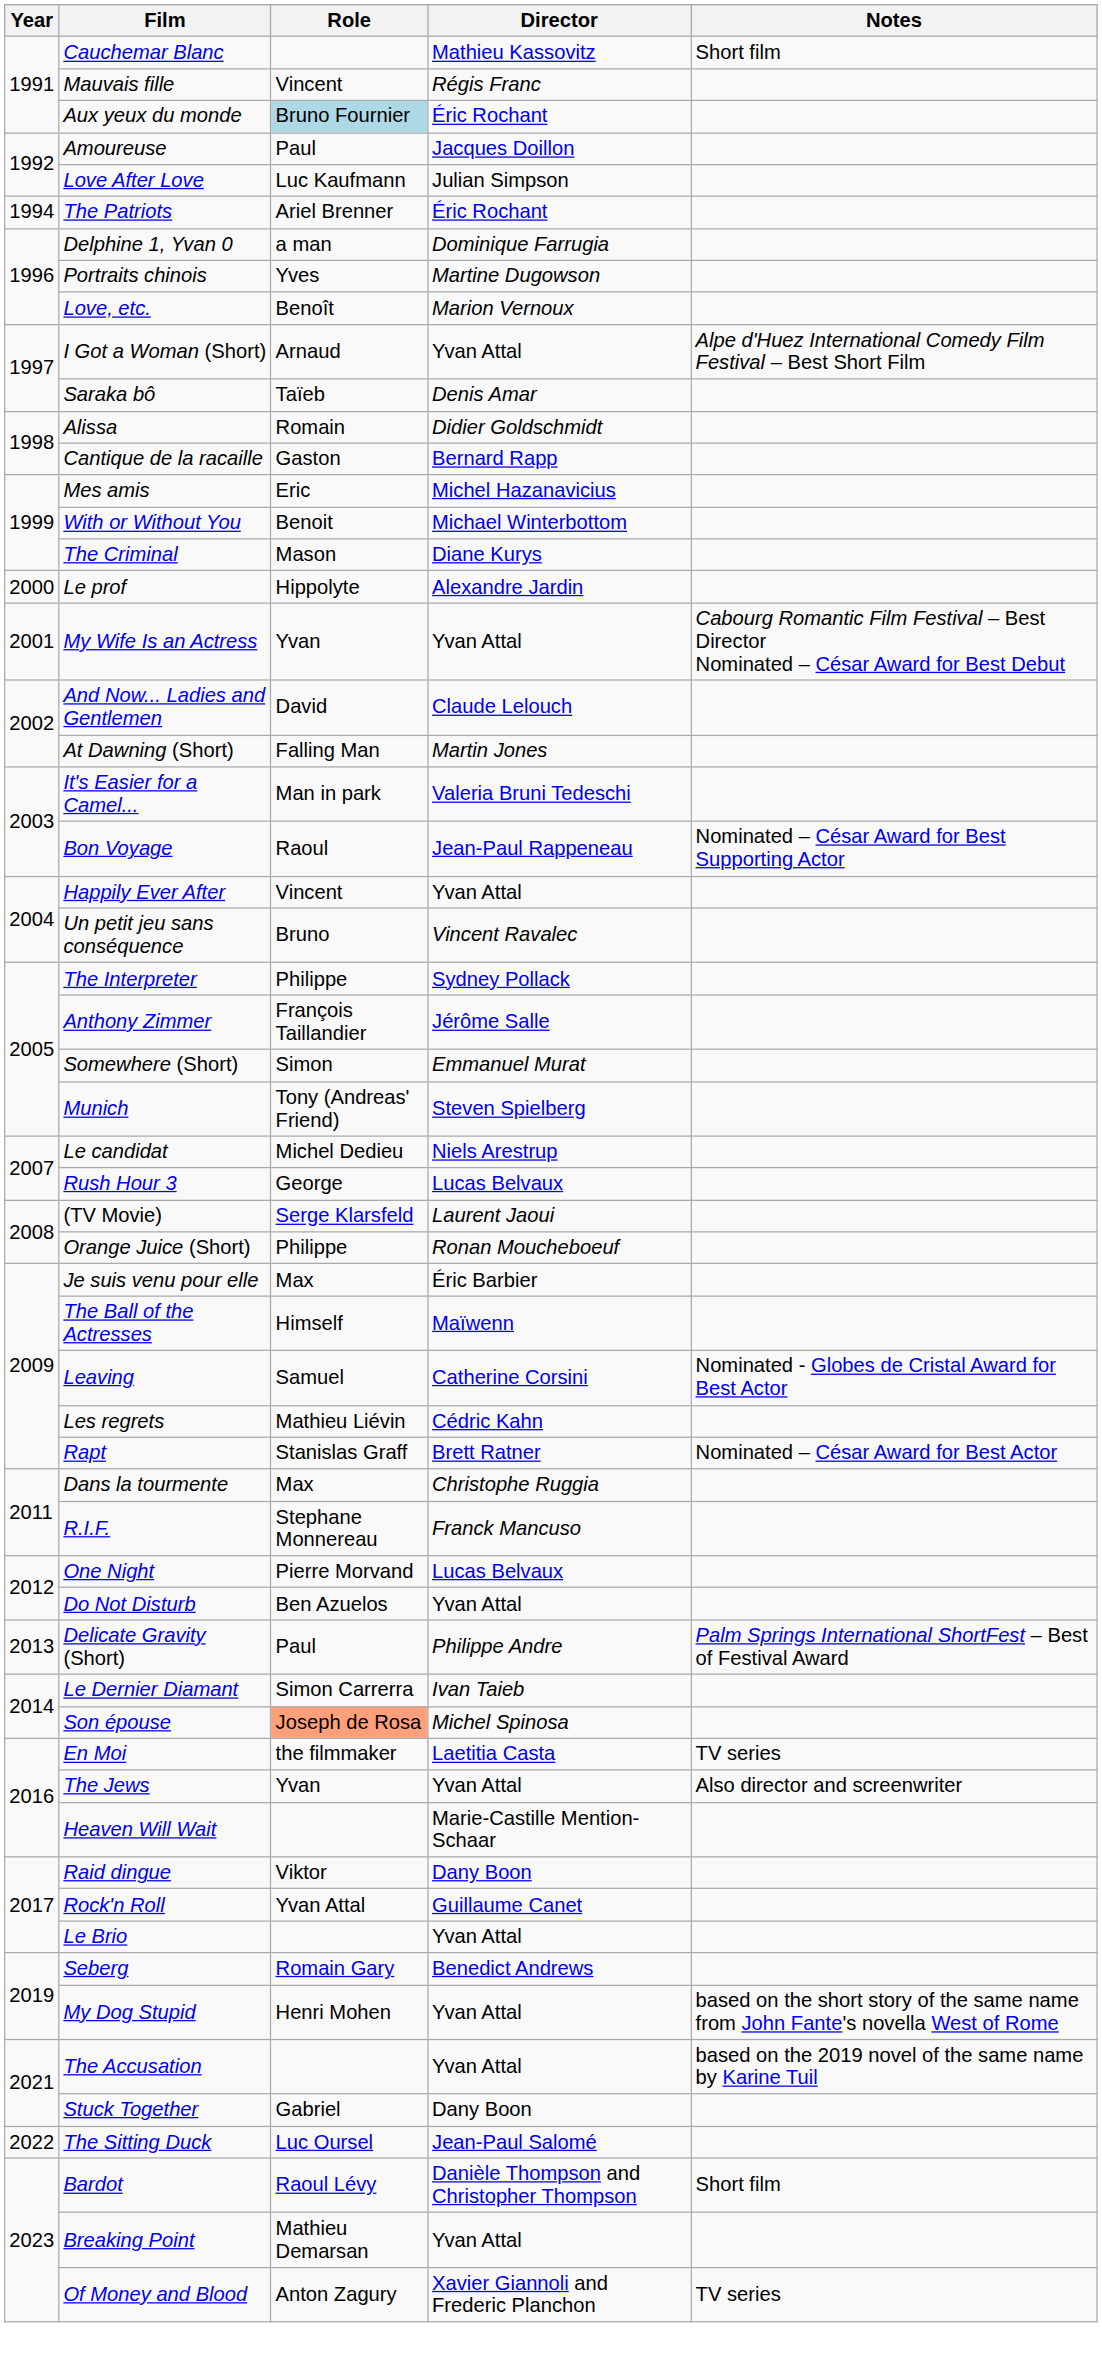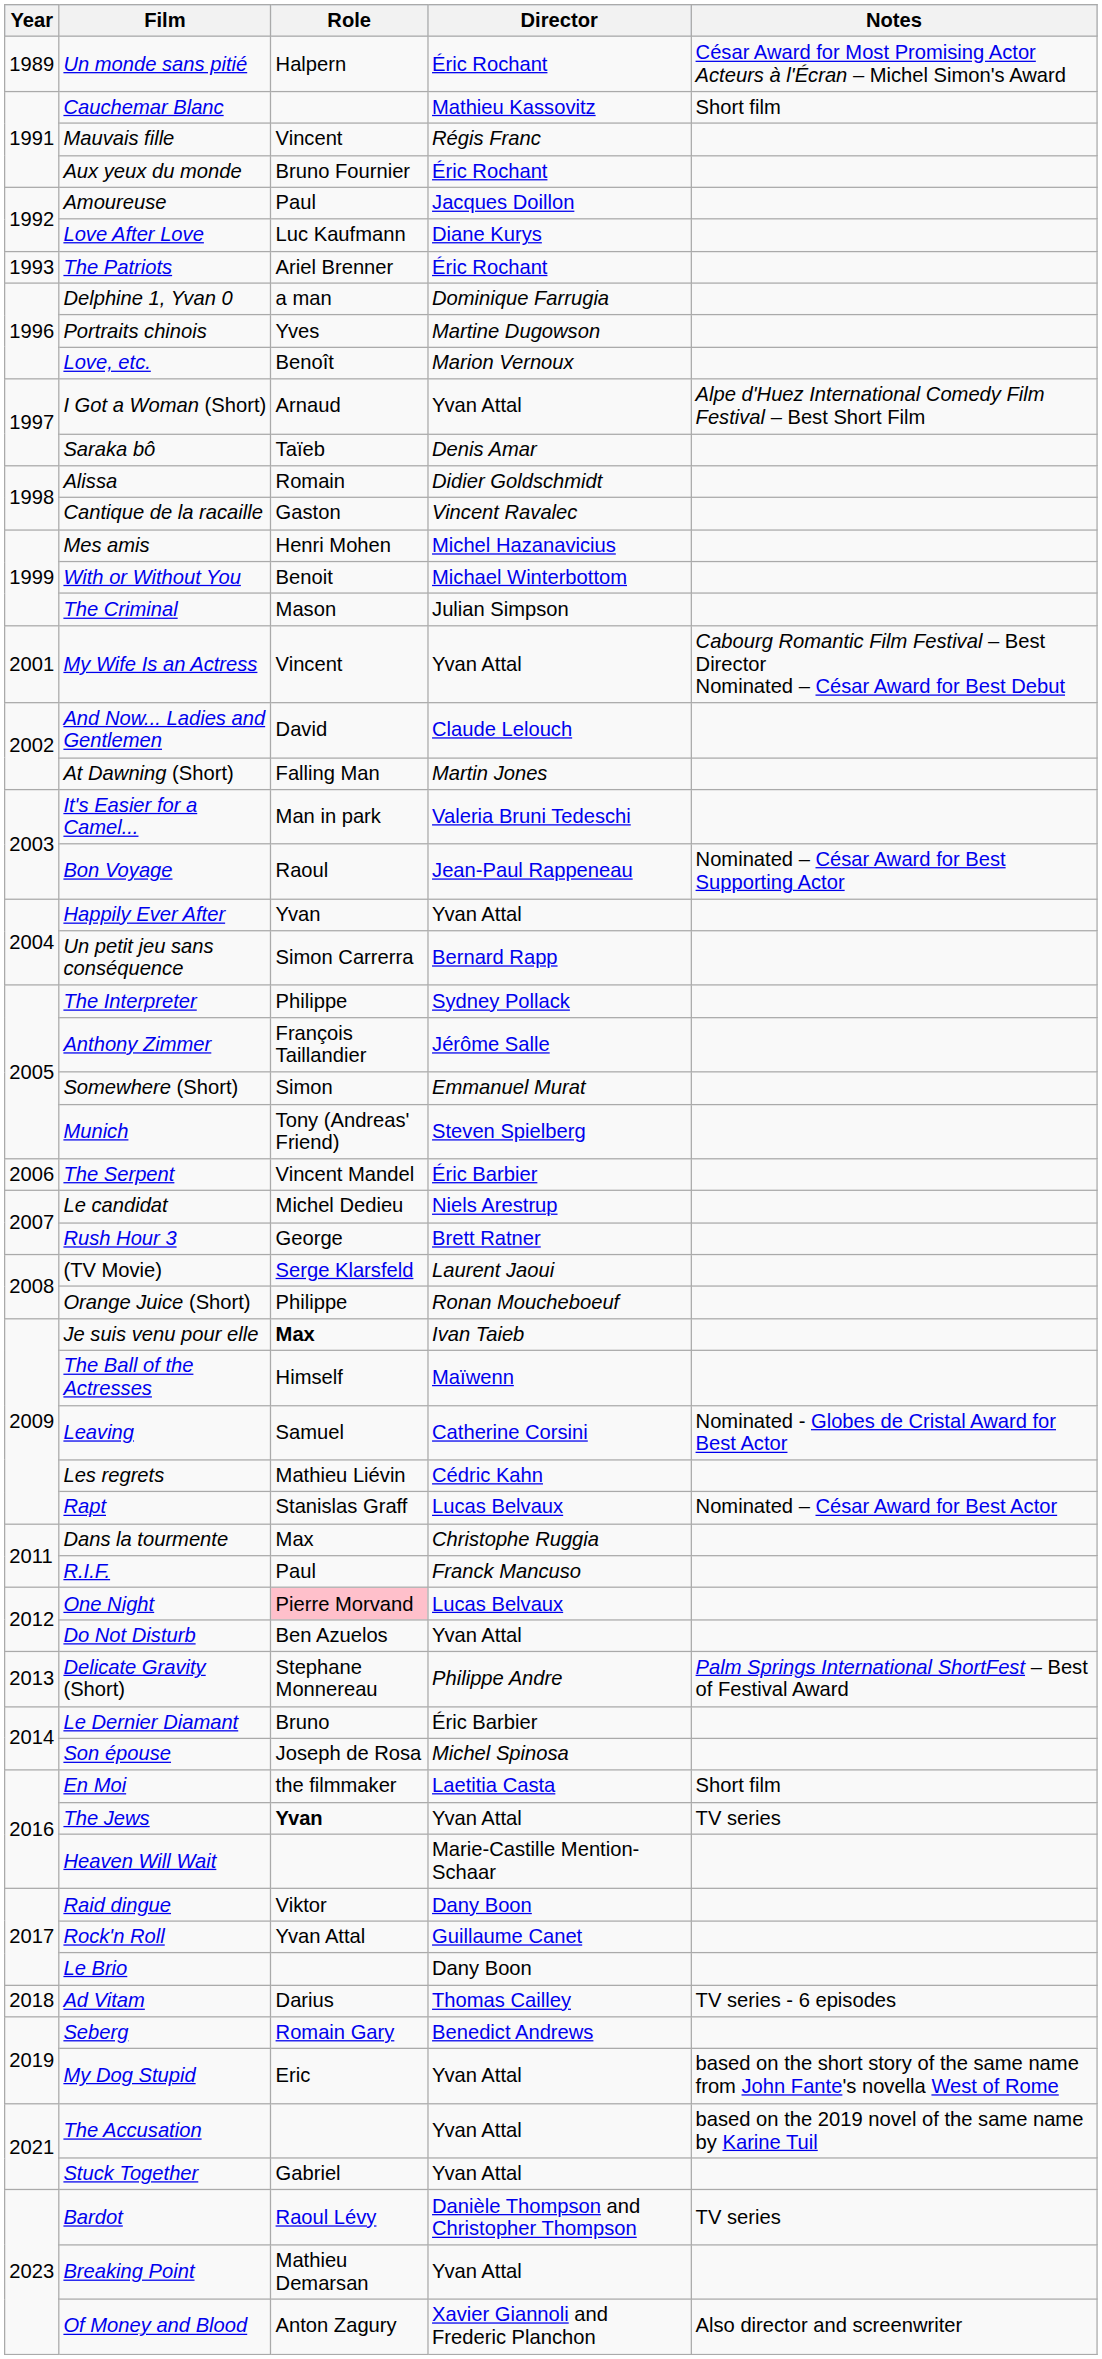 <table class="wikitable">
 <tr style="background:#B0C4DE;">
 <th>Year</th>
 <th>Film</th>
 <th>Role</th>
 <th>Director</th>
 <th>Notes</th>
+</tr>
+<tr>
+<td>1989</td>
+<td><em><a href='#'>Un monde sans pitié</a></em></td>
+<td>Halpern</td>
+<td><a href='#'>Éric Rochant</a></td>
+<td><a href='#'>César Award for Most Promising Actor</a><br><em>Acteurs à l'Écran</em> – Michel Simon's Award</td>
 </tr>
 <tr>
 <td rowspan=3>1991</td>
 <td><em><a href='#'>Cauchemar Blanc</a></em></td>
 <td></td>
 <td><a href='#'>Mathieu Kassovitz</a></td>
 <td>Short film</td>
 </tr>
 <tr>
 <td><em>Mauvais fille</em></td>
 <td>Vincent</td>
 <td><em>Régis Franc</em></td>
 <td></td>
 </tr>
 <tr>
 <td><em>Aux yeux du monde</em></td>
-<td style="background: lightblue;">Bruno Fournier</td>
+<td>Bruno Fournier</td>
 <td><a href='#'>Éric Rochant</a></td>
 <td></td>
 </tr>
 <tr>
 <td rowspan=2>1992</td>
 <td><em>Amoureuse</em></td>
 <td>Paul</td>
 <td><a href='#'>Jacques Doillon</a></td>
 <td></td>
 </tr>
 <tr>
 <td><em><a href='#'>Love After Love</a></em></td>
 <td>Luc Kaufmann</td>
-<td>Julian Simpson</td>
+<td><a href='#'>Diane Kurys</a></td>
 <td></td>
 </tr>
 <tr>
-<td>1994</td>
+<td>1993</td>
 <td><em><a href='#'>The Patriots</a></em></td>
 <td>Ariel Brenner</td>
 <td><a href='#'>Éric Rochant</a></td>
 <td></td>
 </tr>
 <tr>
 <td rowspan=3>1996</td>
 <td><em>Delphine 1, Yvan 0</em></td>
 <td>a man</td>
 <td><em>Dominique Farrugia</em></td>
 <td></td>
 </tr>
 <tr>
 <td><em>Portraits chinois</em></td>
 <td>Yves</td>
 <td><em>Martine Dugowson</em></td>
 <td></td>
 </tr>
 <tr>
 <td><em><a href='#'>Love, etc.</a></em></td>
 <td>Benoît</td>
 <td><em>Marion Vernoux</em></td>
 <td></td>
 </tr>
 <tr>
 <td rowspan=2>1997</td>
 <td><em>I Got a Woman</em> (Short)</td>
 <td>Arnaud</td>
 <td>Yvan Attal</td>
 <td><em>Alpe d'Huez International Comedy Film Festival</em> – Best Short Film</td>
 </tr>
 <tr>
 <td><em>Saraka bô</em></td>
 <td>Taïeb</td>
 <td><em>Denis Amar</em></td>
 <td></td>
 </tr>
 <tr>
 <td rowspan=2>1998</td>
 <td><em>Alissa</em></td>
 <td>Romain</td>
 <td><em>Didier Goldschmidt</em></td>
 <td></td>
 </tr>
 <tr>
 <td><em>Cantique de la racaille</em></td>
 <td>Gaston</td>
-<td><a href='#'>Bernard Rapp</a></td>
+<td><em>Vincent Ravalec</em></td>
 <td></td>
 </tr>
 <tr>
 <td rowspan=3>1999</td>
 <td><em>Mes amis</em></td>
-<td>Eric</td>
+<td>Henri Mohen</td>
 <td><a href='#'>Michel Hazanavicius</a></td>
 <td></td>
 </tr>
 <tr>
 <td><em><a href='#'>With or Without You</a></em></td>
 <td>Benoit</td>
 <td><a href='#'>Michael Winterbottom</a></td>
 <td></td>
 </tr>
 <tr>
 <td><em><a href='#'>The Criminal</a></em></td>
 <td>Mason</td>
-<td><a href='#'>Diane Kurys</a></td>
-<td></td>
-</tr>
-<tr>
-<td>2000</td>
-<td><em>Le prof</em></td>
-<td>Hippolyte</td>
-<td><a href='#'>Alexandre Jardin</a></td>
+<td>Julian Simpson</td>
 <td></td>
 </tr>
 <tr>
 <td>2001</td>
 <td><em><a href='#'>My Wife Is an Actress</a></em></td>
-<td>Yvan</td>
+<td>Vincent</td>
 <td>Yvan Attal</td>
 <td><em>Cabourg Romantic Film Festival</em> – Best Director<br>Nominated – <a href='#'>César Award for Best Debut</a></td>
 </tr>
 <tr>
 <td rowspan=2>2002</td>
 <td><em><a href='#'>And Now... Ladies and Gentlemen</a></em></td>
 <td>David</td>
 <td><a href='#'>Claude Lelouch</a></td>
 <td></td>
 </tr>
 <tr>
 <td><em>At Dawning</em> (Short)</td>
 <td>Falling Man</td>
 <td><em>Martin Jones</em></td>
 <td></td>
 </tr>
 <tr>
 <td rowspan=2>2003</td>
 <td><em><a href='#'>It's Easier for a Camel...</a></em></td>
 <td>Man in park</td>
 <td><a href='#'>Valeria Bruni Tedeschi</a></td>
 <td></td>
 </tr>
 <tr>
 <td><em><a href='#'>Bon Voyage</a></em></td>
 <td>Raoul</td>
 <td><a href='#'>Jean-Paul Rappeneau</a></td>
 <td>Nominated – <a href='#'>César Award for Best Supporting Actor</a></td>
 </tr>
 <tr>
 <td rowspan=2>2004</td>
 <td><em><a href='#'>Happily Ever After</a></em></td>
-<td>Vincent</td>
+<td>Yvan</td>
 <td>Yvan Attal</td>
 <td></td>
 </tr>
 <tr>
 <td><em>Un petit jeu sans conséquence</em></td>
-<td>Bruno</td>
-<td><em>Vincent Ravalec</em></td>
+<td>Simon Carrerra</td>
+<td><a href='#'>Bernard Rapp</a></td>
 <td></td>
 </tr>
 <tr>
 <td rowspan=4>2005</td>
 <td><em><a href='#'>The Interpreter</a></em></td>
 <td>Philippe</td>
 <td><a href='#'>Sydney Pollack</a></td>
 <td></td>
 </tr>
 <tr>
 <td><em><a href='#'>Anthony Zimmer</a></em></td>
 <td>François Taillandier</td>
 <td><a href='#'>Jérôme Salle</a></td>
 <td></td>
 </tr>
 <tr>
 <td><em>Somewhere</em> (Short)</td>
 <td>Simon</td>
 <td><em>Emmanuel Murat</em></td>
 <td></td>
 </tr>
 <tr>
 <td><em><a href='#'>Munich</a></em></td>
 <td>Tony (Andreas' Friend)</td>
 <td><a href='#'>Steven Spielberg</a></td>
 <td></td>
 </tr>
 <tr>
+<td>2006</td>
+<td><em><a href='#'>The Serpent</a></em></td>
+<td>Vincent Mandel</td>
+<td><a href='#'>Éric Barbier</a></td>
+<td></td>
+</tr>
+<tr>
 <td rowspan=2>2007</td>
 <td><em>Le candidat</em></td>
 <td>Michel Dedieu</td>
 <td><a href='#'>Niels Arestrup</a></td>
 <td></td>
 </tr>
 <tr>
 <td><em><a href='#'>Rush Hour 3</a></em></td>
 <td>George</td>
-<td><a href='#'>Lucas Belvaux</a></td>
+<td><a href='#'>Brett Ratner</a></td>
 <td></td>
 </tr>
 <tr>
 <td rowspan=2>2008</td>
 <td><em></em> (TV Movie)</td>
 <td><a href='#'>Serge Klarsfeld</a></td>
 <td><em>Laurent Jaoui</em></td>
 <td></td>
 </tr>
 <tr>
 <td><em>Orange Juice</em> (Short)</td>
 <td>Philippe</td>
 <td><em>Ronan Moucheboeuf</em></td>
 <td></td>
 </tr>
 <tr>
 <td rowspan=5>2009</td>
 <td><em>Je suis venu pour elle</em></td>
-<td>Max</td>
-<td>Éric Barbier</td>
+<td><strong>Max</strong></td>
+<td><em>Ivan Taieb</em></td>
 <td></td>
 </tr>
 <tr>
 <td><em><a href='#'>The Ball of the Actresses</a></em></td>
 <td>Himself</td>
 <td><a href='#'>Maïwenn</a></td>
 <td></td>
 </tr>
 <tr>
 <td><em><a href='#'>Leaving</a></em></td>
 <td>Samuel</td>
 <td><a href='#'>Catherine Corsini</a></td>
 <td>Nominated - <a href='#'>Globes de Cristal Award for Best Actor</a></td>
 </tr>
 <tr>
 <td><em>Les regrets</em></td>
 <td>Mathieu Liévin</td>
 <td><a href='#'>Cédric Kahn</a></td>
 <td></td>
 </tr>
 <tr>
 <td><em><a href='#'>Rapt</a></em></td>
 <td>Stanislas Graff</td>
-<td><a href='#'>Brett Ratner</a></td>
+<td><a href='#'>Lucas Belvaux</a></td>
 <td>Nominated – <a href='#'>César Award for Best Actor</a></td>
 </tr>
 <tr>
 <td rowspan=2>2011</td>
 <td><em>Dans la tourmente</em></td>
 <td>Max</td>
 <td><em>Christophe Ruggia</em></td>
 <td></td>
 </tr>
 <tr>
 <td><em><a href='#'>R.I.F.</a></em></td>
-<td>Stephane Monnereau</td>
+<td>Paul</td>
 <td><em>Franck Mancuso</em></td>
 <td></td>
 </tr>
 <tr>
 <td rowspan=2>2012</td>
 <td><em><a href='#'>One Night</a></em></td>
-<td>Pierre Morvand</td>
+<td style="background: pink;">Pierre Morvand</td>
 <td><a href='#'>Lucas Belvaux</a></td>
 <td></td>
 </tr>
 <tr>
 <td><em><a href='#'>Do Not Disturb</a></em></td>
 <td>Ben Azuelos</td>
 <td>Yvan Attal</td>
 <td></td>
 </tr>
 <tr>
 <td>2013</td>
 <td><em><a href='#'>Delicate Gravity</a></em> (Short)</td>
-<td>Paul</td>
+<td>Stephane Monnereau</td>
 <td><em>Philippe Andre</em></td>
 <td><em><a href='#'>Palm Springs International ShortFest</a></em> – Best of Festival Award</td>
 </tr>
 <tr>
 <td rowspan=2>2014</td>
 <td><em><a href='#'>Le Dernier Diamant</a></em></td>
-<td>Simon Carrerra</td>
-<td><em>Ivan Taieb</em></td>
+<td>Bruno</td>
+<td>Éric Barbier</td>
 <td></td>
 </tr>
 <tr>
 <td><em><a href='#'>Son épouse</a></em></td>
-<td style="background: lightsalmon;">Joseph de Rosa</td>
+<td>Joseph de Rosa</td>
 <td><em>Michel Spinosa</em></td>
 <td></td>
 </tr>
 <tr>
 <td rowspan=3>2016</td>
 <td><em><a href='#'>En Moi</a></em></td>
 <td>the filmmaker</td>
 <td><a href='#'>Laetitia Casta</a></td>
-<td>TV series<br></td>
+<td>Short film</td>
 </tr>
 <tr>
 <td><em><a href='#'>The Jews</a></em></td>
-<td>Yvan</td>
+<td><strong>Yvan</strong></td>
 <td>Yvan Attal</td>
-<td>Also director and screenwriter</td>
+<td>TV series</td>
 </tr>
 <tr>
 <td><em><a href='#'>Heaven Will Wait</a></em></td>
 <td></td>
 <td>Marie-Castille Mention-Schaar</td>
 <td></td>
 </tr>
 <tr>
 <td rowspan=3>2017</td>
 <td><em><a href='#'>Raid dingue</a></em></td>
 <td>Viktor</td>
 <td><a href='#'>Dany Boon</a></td>
 <td></td>
 </tr>
 <tr>
 <td><em><a href='#'>Rock'n Roll</a></em></td>
 <td>Yvan Attal</td>
 <td><a href='#'>Guillaume Canet</a></td>
 <td></td>
 </tr>
 <tr>
 <td><em><a href='#'>Le Brio</a></em></td>
 <td></td>
-<td>Yvan Attal</td>
+<td>Dany Boon</td>
 <td></td>
+</tr>
+<tr>
+<td>2018</td>
+<td><em><a href='#'>Ad Vitam</a></em></td>
+<td>Darius</td>
+<td><a href='#'>Thomas Cailley</a></td>
+<td>TV series - 6 episodes</td>
 </tr>
 <tr>
 <td rowspan=2>2019</td>
 <td><em><a href='#'>Seberg</a></em></td>
 <td><a href='#'>Romain Gary</a></td>
 <td><a href='#'>Benedict Andrews</a></td>
 </tr>
 <tr>
 <td><em><a href='#'>My Dog Stupid</a></em></td>
-<td>Henri Mohen</td>
+<td>Eric</td>
 <td>Yvan Attal</td>
 <td>based on the short story of the same name from <a href='#'>John Fante</a>'s novella <a href='#'>West of Rome</a></td>
 </tr>
 <tr>
 <td rowspan="2">2021</td>
 <td><em><a href='#'>The Accusation</a></em></td>
 <td></td>
 <td>Yvan Attal</td>
 <td>based on the 2019 novel of the same name by <a href='#'>Karine Tuil</a></td>
 </tr>
 <tr>
 <td><em><a href='#'>Stuck Together</a></em></td>
 <td>Gabriel</td>
-<td>Dany Boon</td>
-<td></td>
-</tr>
-<tr>
-<td>2022</td>
-<td><em><a href='#'>The Sitting Duck</a></em></td>
-<td><a href='#'>Luc Oursel</a></td>
-<td><a href='#'>Jean-Paul Salomé</a></td>
+<td>Yvan Attal</td>
 <td></td>
 </tr>
 <tr>
 <td rowspan="3">2023</td>
 <td><em><a href='#'>Bardot</a></em></td>
 <td><a href='#'>Raoul Lévy</a></td>
 <td><a href='#'>Danièle Thompson</a> and <a href='#'>Christopher Thompson</a></td>
-<td>Short film</td>
+<td>TV series<br></td>
 </tr>
 <tr>
 <td><em><a href='#'>Breaking Point</a></em></td>
 <td>Mathieu Demarsan</td>
 <td>Yvan Attal</td>
 <td></td>
 </tr>
 <tr>
 <td><em><a href='#'>Of Money and Blood</a></em></td>
 <td>Anton Zagury</td>
 <td><a href='#'>Xavier Giannoli</a> and Frederic Planchon</td>
-<td>TV series</td>
+<td>Also director and screenwriter</td>
 </tr>
 </table>
